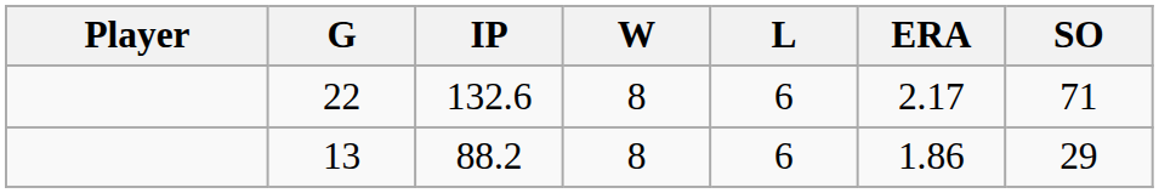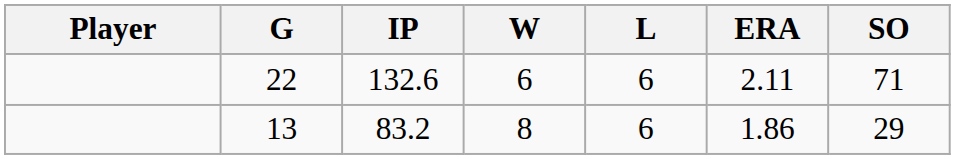 <table class="wikitable sortable">
 <tr>
 <th bgcolor="#DDDDFF" width="16%">Player</th>
 <th bgcolor="#DDDDFF" width="9%">G</th>
 <th bgcolor="#DDDDFF" width="9%">IP</th>
 <th bgcolor="#DDDDFF" width="9%">W</th>
 <th bgcolor="#DDDDFF" width="9%">L</th>
 <th bgcolor="#DDDDFF" width="9%">ERA</th>
 <th bgcolor="#DDDDFF" width="9%">SO</th>
 </tr>
 <tr align="center">
 <td></td>
 <td>22</td>
 <td>132.6</td>
-<td>8</td>
 <td>6</td>
-<td>2.17</td>
+<td>6</td>
+<td>2.11</td>
 <td>71</td>
 </tr>
 <tr align="center">
 <td></td>
 <td>13</td>
-<td>88.2</td>
+<td>83.2</td>
 <td>8</td>
 <td>6</td>
 <td>1.86</td>
 <td>29</td>
 </tr>
 </table>
